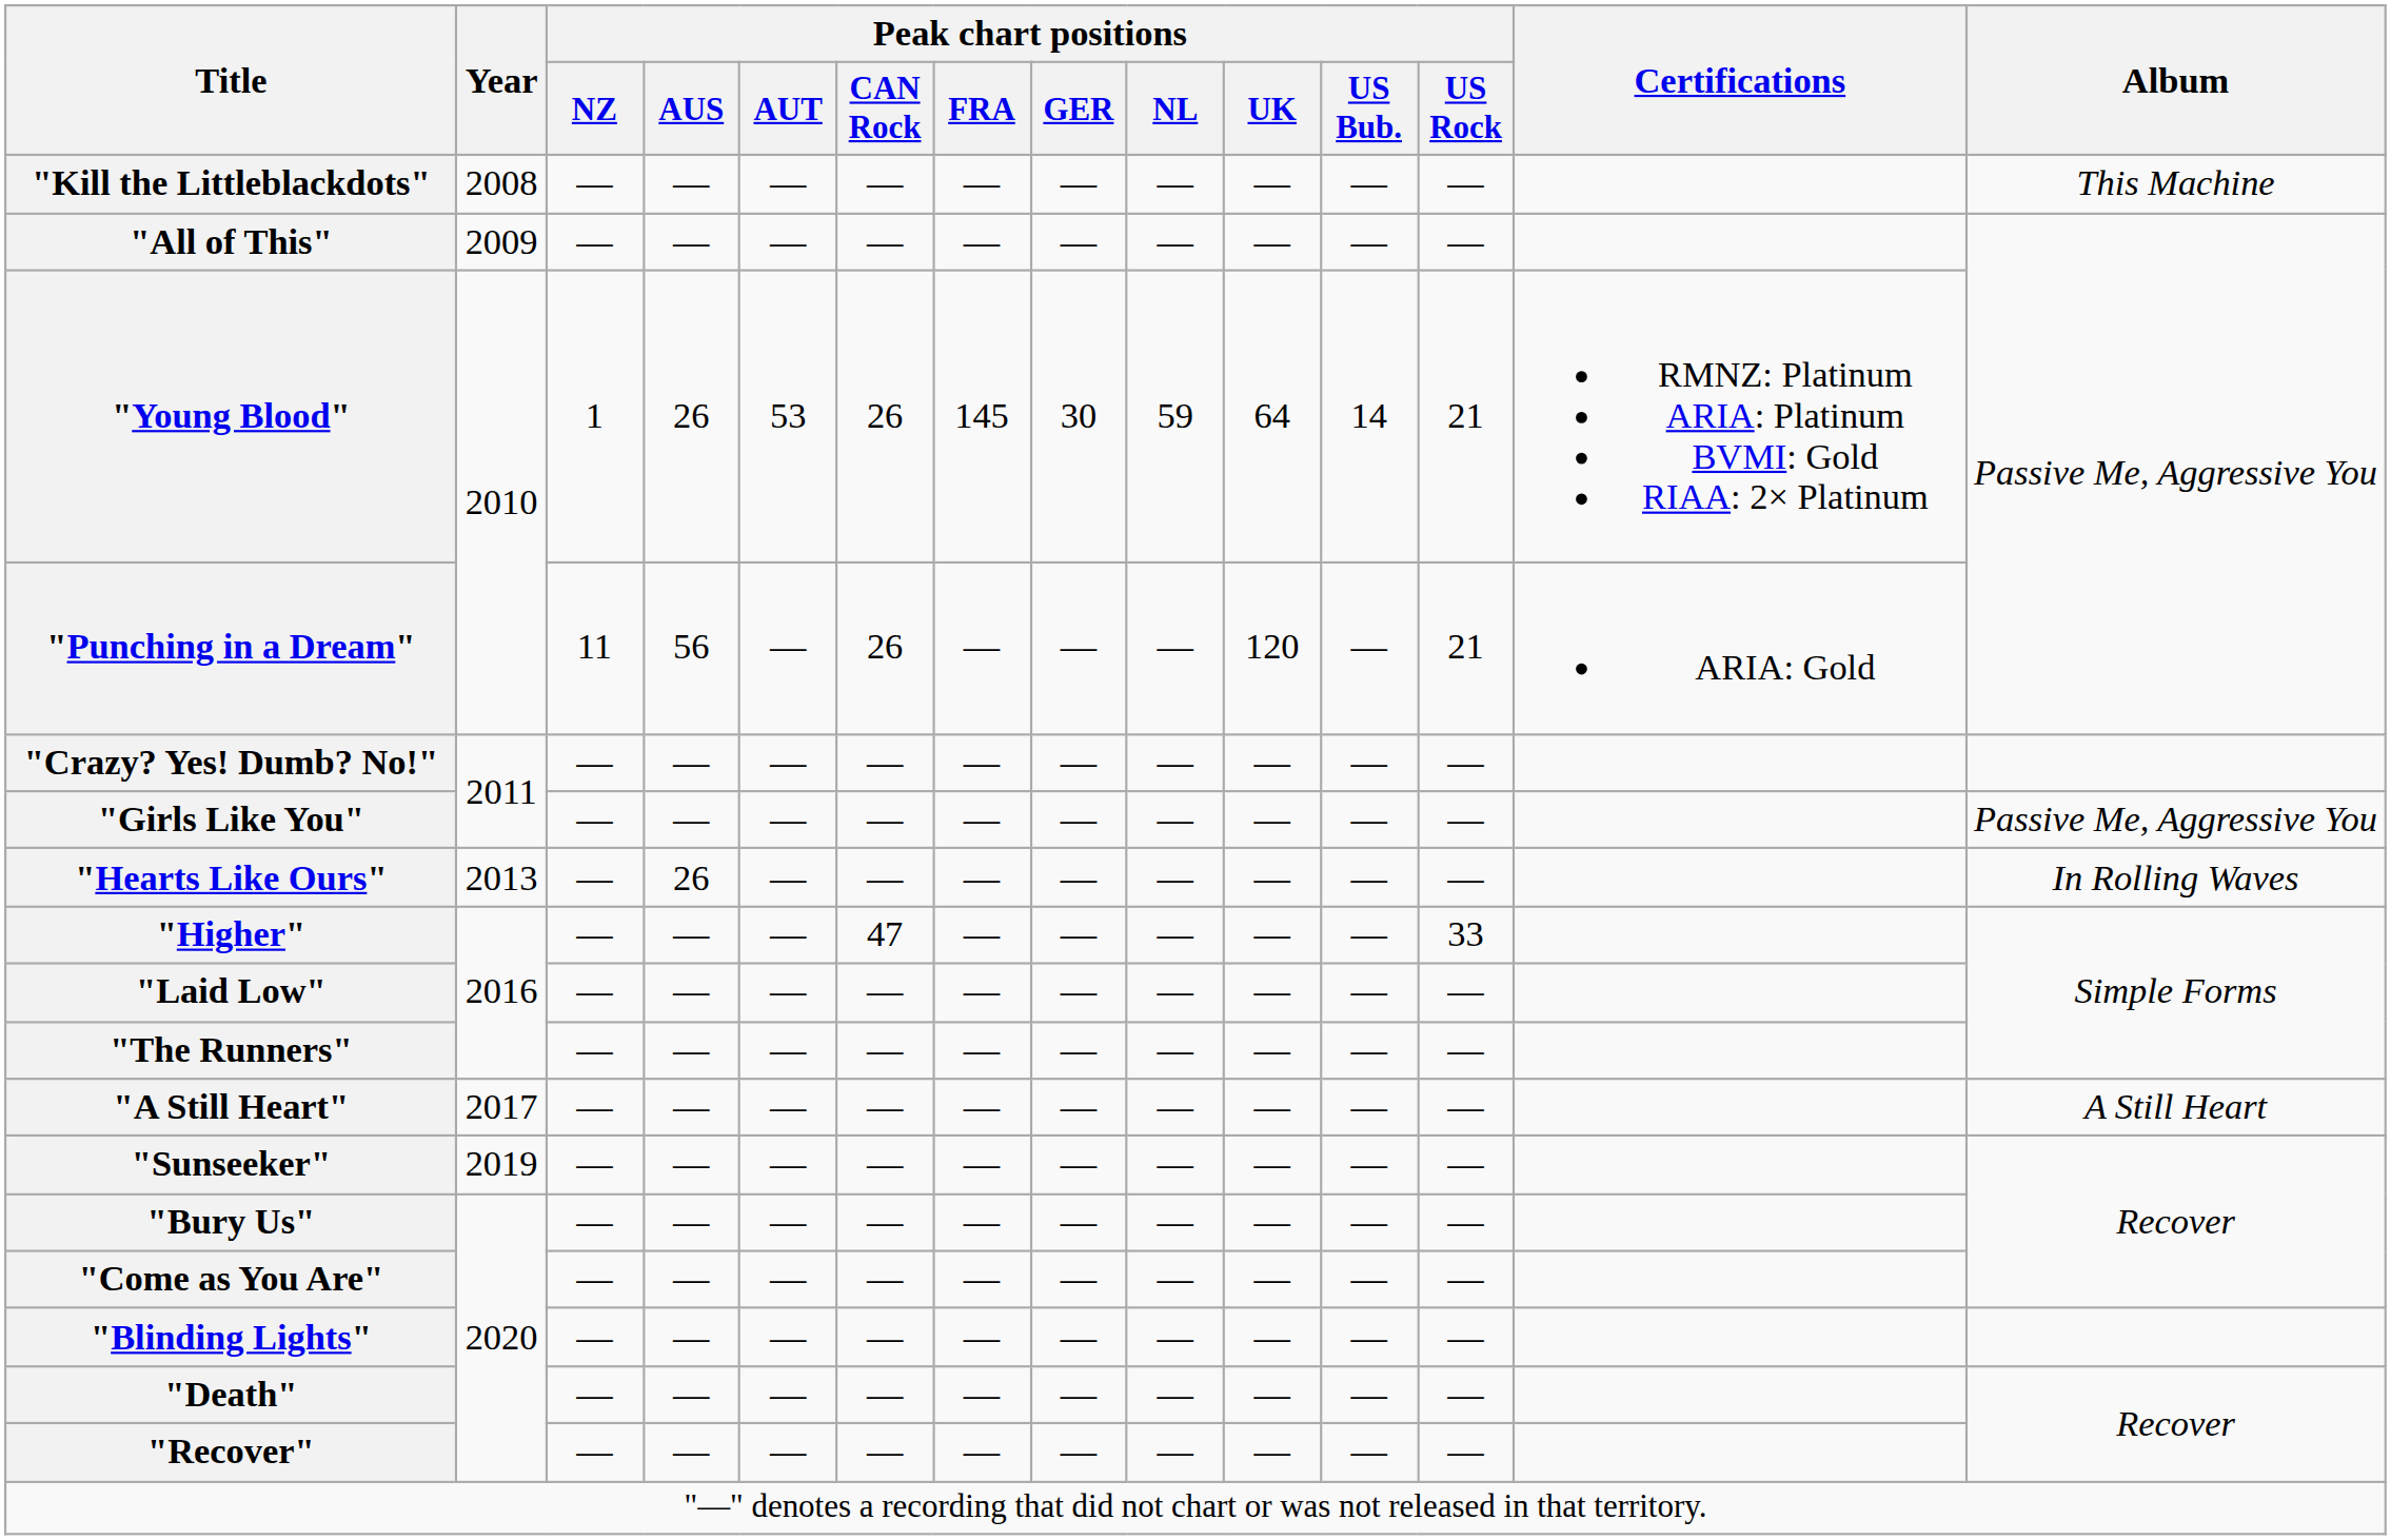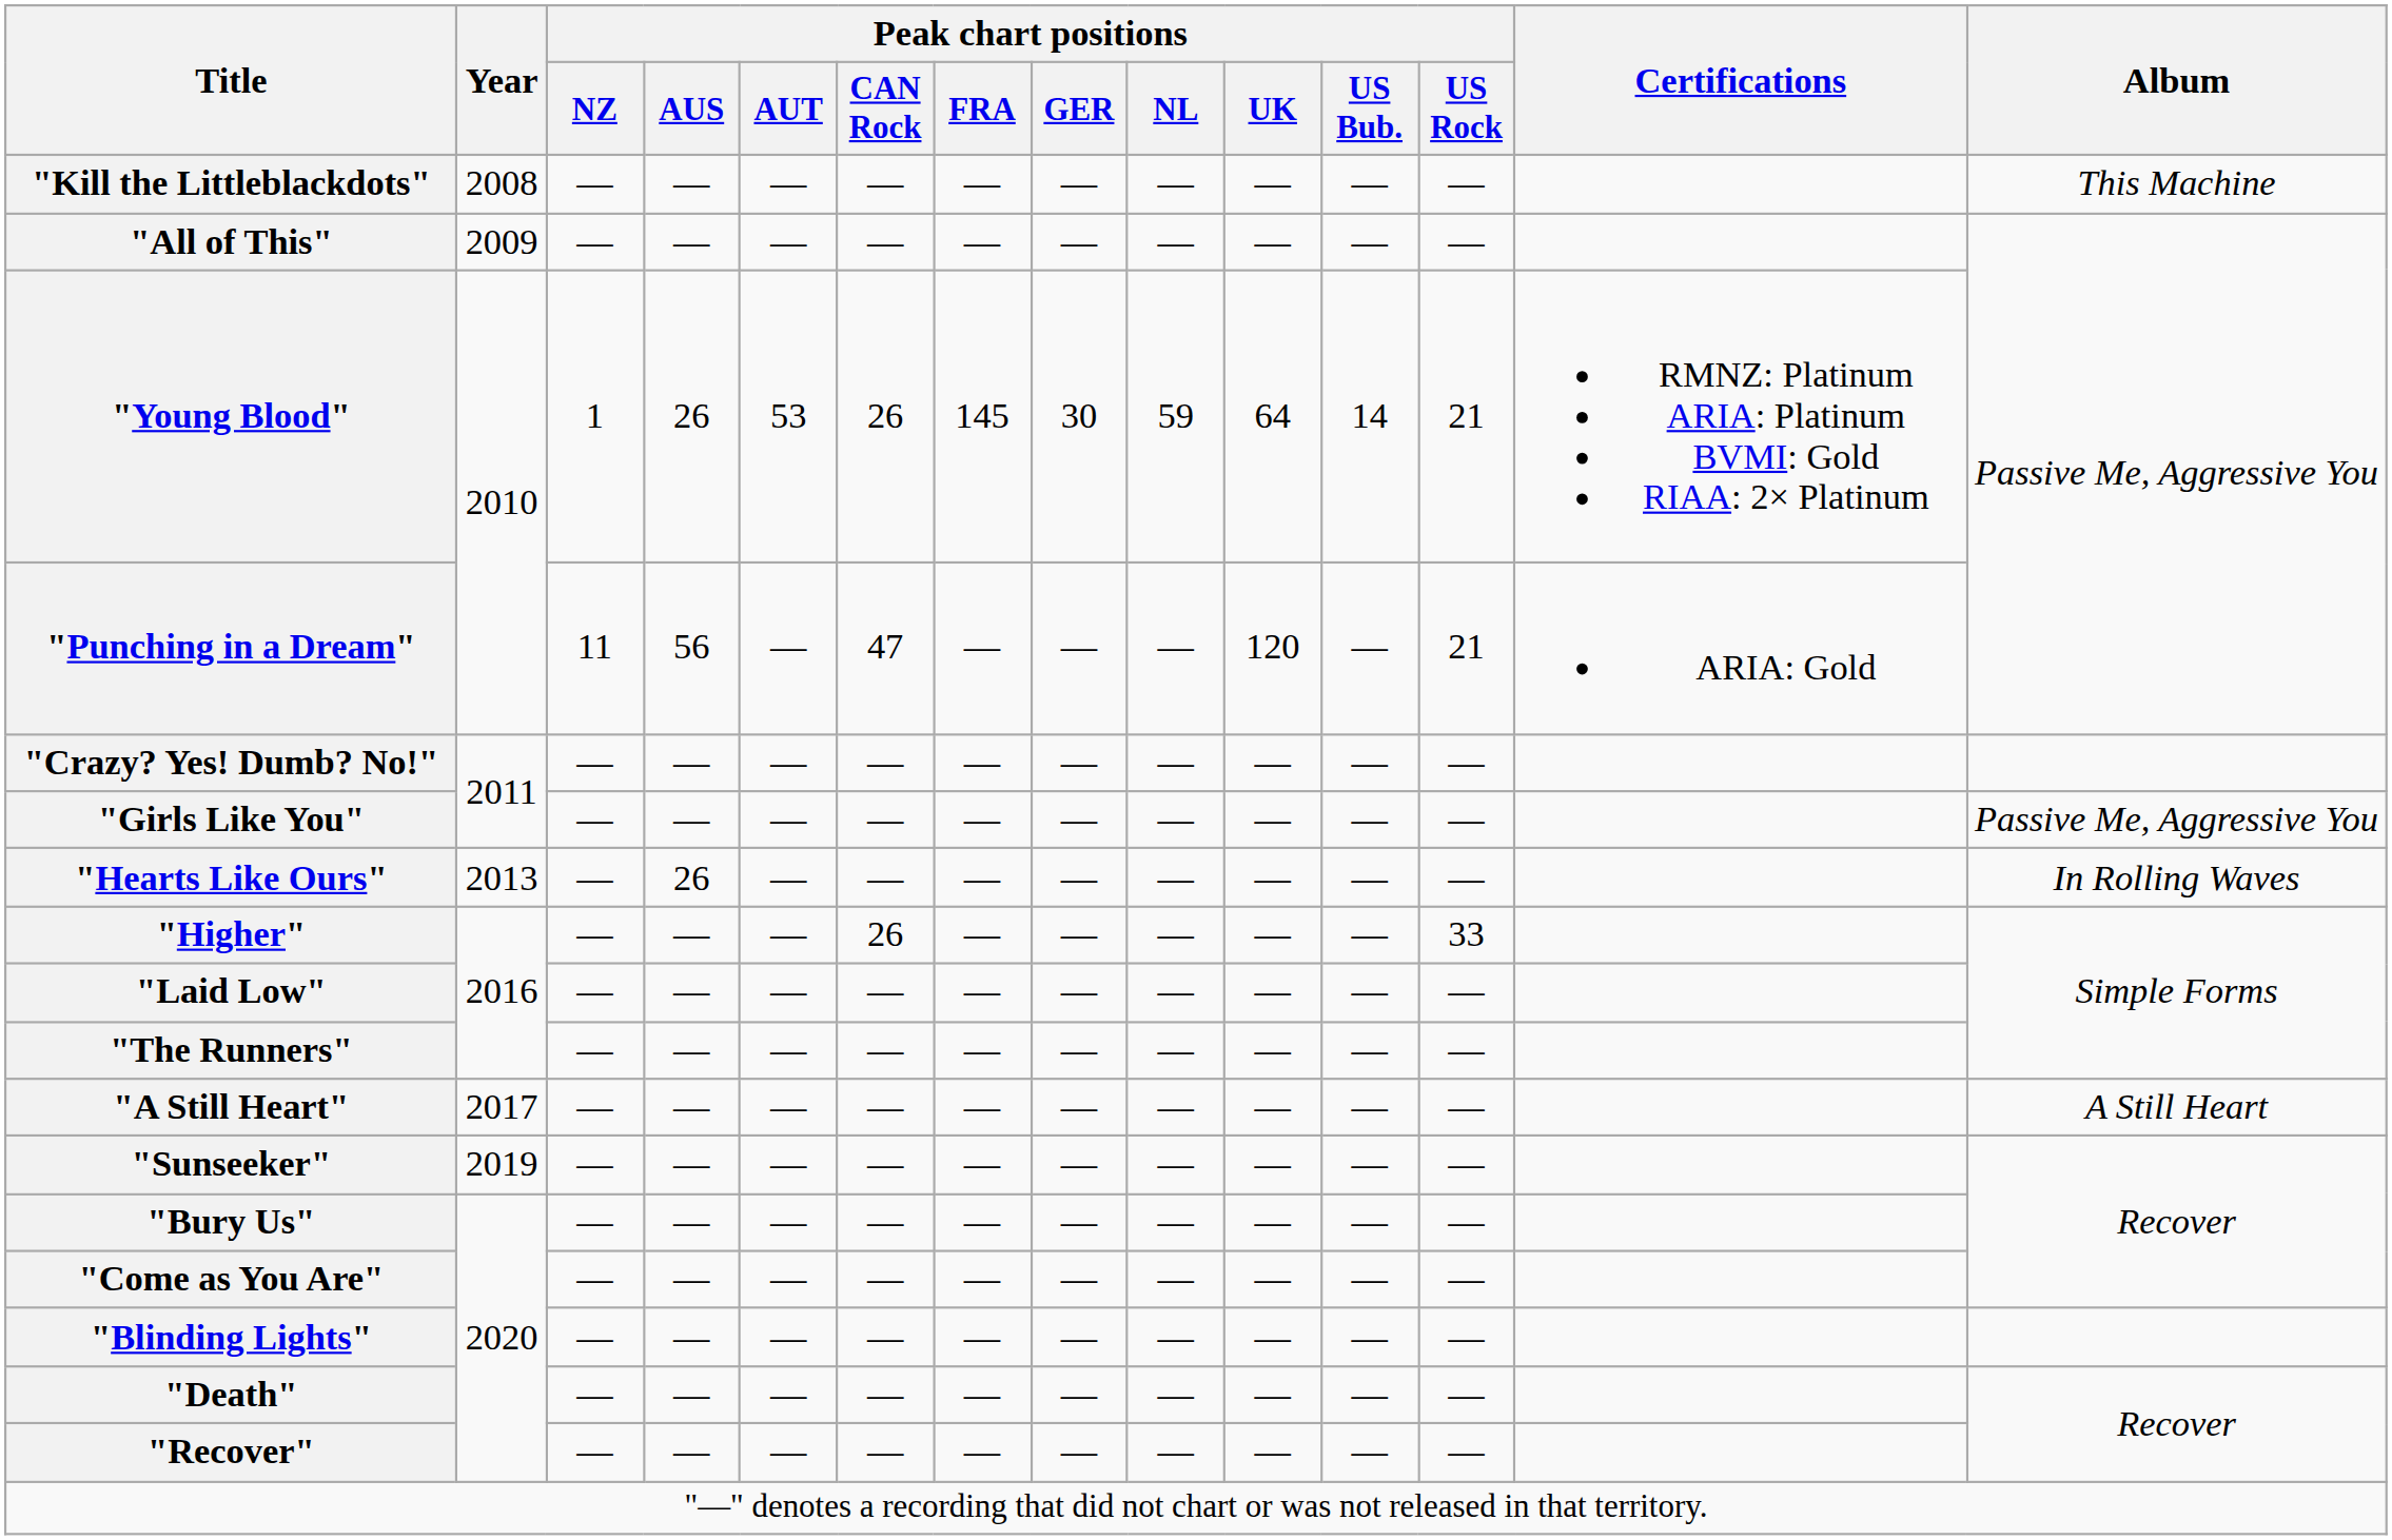 <table class="wikitable plainrowheaders" style="text-align:center;">
 <tr>
 <th scope="col" rowspan="2" style="width:12em;">Title</th>
 <th scope="col" rowspan="2">Year</th>
 <th scope="col" colspan="10">Peak chart positions</th>
 <th scope="col" rowspan="2" style="width:12em;"><a href='#'>Certifications</a></th>
 <th scope="col" rowspan="2">Album</th>
 </tr>
 <tr>
 <th scope="col" style="width:2.5em;font-size:90%;"><a href='#'>NZ</a><br></th>
 <th scope="col" style="width:2.5em;font-size:90%;"><a href='#'>AUS</a><br></th>
 <th scope="col" style="width:2.5em;font-size:90%;"><a href='#'>AUT</a><br></th>
 <th scope="col" style="width:2.5em;font-size:90%;"><a href='#'>CAN<br>Rock</a><br></th>
 <th scope="col" style="width:2.5em;font-size:90%;"><a href='#'>FRA</a><br></th>
 <th scope="col" style="width:2.5em;font-size:90%;"><a href='#'>GER</a><br></th>
 <th scope="col" style="width:2.5em;font-size:90%;"><a href='#'>NL</a><br></th>
 <th scope="col" style="width:2.5em;font-size:90%;"><a href='#'>UK</a><br></th>
 <th scope="col" style="width:2.5em;font-size:90%;"><a href='#'>US<br>Bub.</a><br></th>
 <th scope="col" style="width:2.5em;font-size:90%;"><a href='#'>US<br>Rock</a><br></th>
 </tr>
 <tr>
 <th scope="row">"Kill the Littleblackdots"</th>
 <td>2008</td>
 <td>—</td>
 <td>—</td>
 <td>—</td>
 <td>—</td>
 <td>—</td>
 <td>—</td>
 <td>—</td>
 <td>—</td>
 <td>—</td>
 <td>—</td>
 <td></td>
 <td><em>This Machine</em></td>
 </tr>
 <tr>
 <th scope="row">"All of This"</th>
 <td>2009</td>
 <td>—</td>
 <td>—</td>
 <td>—</td>
 <td>—</td>
 <td>—</td>
 <td>—</td>
 <td>—</td>
 <td>—</td>
 <td>—</td>
 <td>—</td>
 <td></td>
 <td rowspan="3"><em>Passive Me, Aggressive You</em></td>
 </tr>
 <tr>
 <th scope="row">"<a href='#'>Young Blood</a>"</th>
 <td rowspan="2">2010</td>
 <td>1</td>
 <td>26</td>
 <td>53</td>
 <td>26</td>
 <td>145</td>
 <td>30</td>
 <td>59</td>
 <td>64</td>
 <td>14</td>
 <td>21</td>
 <td><br><ul><li>RMNZ: Platinum</li><li><a href='#'>ARIA</a>: Platinum</li><li><a href='#'>BVMI</a>: Gold</li><li><a href='#'>RIAA</a>: 2× Platinum</li></ul></td>
 </tr>
 <tr>
 <th scope="row">"<a href='#'>Punching in a Dream</a>"</th>
 <td>11</td>
 <td>56</td>
 <td>—</td>
-<td>26</td>
+<td>47</td>
 <td>—</td>
 <td>—</td>
 <td>—</td>
 <td>120</td>
 <td>—</td>
 <td>21</td>
 <td><br><ul><li>ARIA: Gold</li></ul></td>
 </tr>
 <tr>
 <th scope="row">"Crazy? Yes! Dumb? No!"<br></th>
 <td rowspan="2">2011</td>
 <td>—</td>
 <td>—</td>
 <td>—</td>
 <td>—</td>
 <td>—</td>
 <td>—</td>
 <td>—</td>
 <td>—</td>
 <td>—</td>
 <td>—</td>
 <td></td>
 <td></td>
 </tr>
 <tr>
 <th scope="row">"Girls Like You"</th>
 <td>—</td>
 <td>—</td>
 <td>—</td>
 <td>—</td>
 <td>—</td>
 <td>—</td>
 <td>—</td>
 <td>—</td>
 <td>—</td>
 <td>—</td>
 <td></td>
 <td><em>Passive Me, Aggressive You</em></td>
 </tr>
 <tr>
 <th scope="row">"<a href='#'>Hearts Like Ours</a>"</th>
 <td>2013</td>
 <td>—</td>
 <td>26</td>
 <td>—</td>
 <td>—</td>
 <td>—</td>
 <td>—</td>
 <td>—</td>
 <td>—</td>
 <td>—</td>
 <td>—</td>
 <td></td>
 <td><em>In Rolling Waves</em></td>
 </tr>
 <tr>
 <th scope="row">"<a href='#'>Higher</a>"</th>
 <td rowspan="3">2016</td>
 <td>—</td>
 <td>—</td>
 <td>—</td>
-<td>47</td>
+<td>26</td>
 <td>—</td>
 <td>—</td>
 <td>—</td>
 <td>—</td>
 <td>—</td>
 <td>33</td>
 <td></td>
 <td rowspan="3"><em>Simple Forms</em></td>
 </tr>
 <tr>
 <th scope="row">"Laid Low"</th>
 <td>—</td>
 <td>—</td>
 <td>—</td>
 <td>—</td>
 <td>—</td>
 <td>—</td>
 <td>—</td>
 <td>—</td>
 <td>—</td>
 <td>—</td>
 <td></td>
 </tr>
 <tr>
 <th scope="row">"The Runners"</th>
 <td>—</td>
 <td>—</td>
 <td>—</td>
 <td>—</td>
 <td>—</td>
 <td>—</td>
 <td>—</td>
 <td>—</td>
 <td>—</td>
 <td>—</td>
 <td></td>
 </tr>
 <tr>
 <th scope="row">"A Still Heart"</th>
 <td>2017</td>
 <td>—</td>
 <td>—</td>
 <td>—</td>
 <td>—</td>
 <td>—</td>
 <td>—</td>
 <td>—</td>
 <td>—</td>
 <td>—</td>
 <td>—</td>
 <td></td>
 <td><em>A Still Heart</em></td>
 </tr>
 <tr>
 <th scope="row">"Sunseeker"</th>
 <td>2019</td>
 <td>—</td>
 <td>—</td>
 <td>—</td>
 <td>—</td>
 <td>—</td>
 <td>—</td>
 <td>—</td>
 <td>—</td>
 <td>—</td>
 <td>—</td>
 <td></td>
 <td rowspan="3"><em>Recover</em></td>
 </tr>
 <tr>
 <th scope="row">"Bury Us"</th>
 <td rowspan="5">2020</td>
 <td>—</td>
 <td>—</td>
 <td>—</td>
 <td>—</td>
 <td>—</td>
 <td>—</td>
 <td>—</td>
 <td>—</td>
 <td>—</td>
 <td>—</td>
 <td></td>
 </tr>
 <tr>
 <th scope="row">"Come as You Are"</th>
 <td>—</td>
 <td>—</td>
 <td>—</td>
 <td>—</td>
 <td>—</td>
 <td>—</td>
 <td>—</td>
 <td>—</td>
 <td>—</td>
 <td>—</td>
 <td></td>
 </tr>
 <tr>
 <th scope="row">"<a href='#'>Blinding Lights</a>"</th>
 <td>—</td>
 <td>—</td>
 <td>—</td>
 <td>—</td>
 <td>—</td>
 <td>—</td>
 <td>—</td>
 <td>—</td>
 <td>—</td>
 <td>—</td>
 <td></td>
 <td></td>
 </tr>
 <tr>
 <th scope="row">"Death"</th>
 <td>—</td>
 <td>—</td>
 <td>—</td>
 <td>—</td>
 <td>—</td>
 <td>—</td>
 <td>—</td>
 <td>—</td>
 <td>—</td>
 <td>—</td>
 <td></td>
 <td rowspan="2"><em>Recover</em></td>
 </tr>
 <tr>
 <th scope="row">"Recover"</th>
 <td>—</td>
 <td>—</td>
 <td>—</td>
 <td>—</td>
 <td>—</td>
 <td>—</td>
 <td>—</td>
 <td>—</td>
 <td>—</td>
 <td>—</td>
 <td></td>
 </tr>
 <tr>
 <td colspan="14" style="font-size:90%">"—" denotes a recording that did not chart or was not released in that territory.</td>
 </tr>
 </table>
